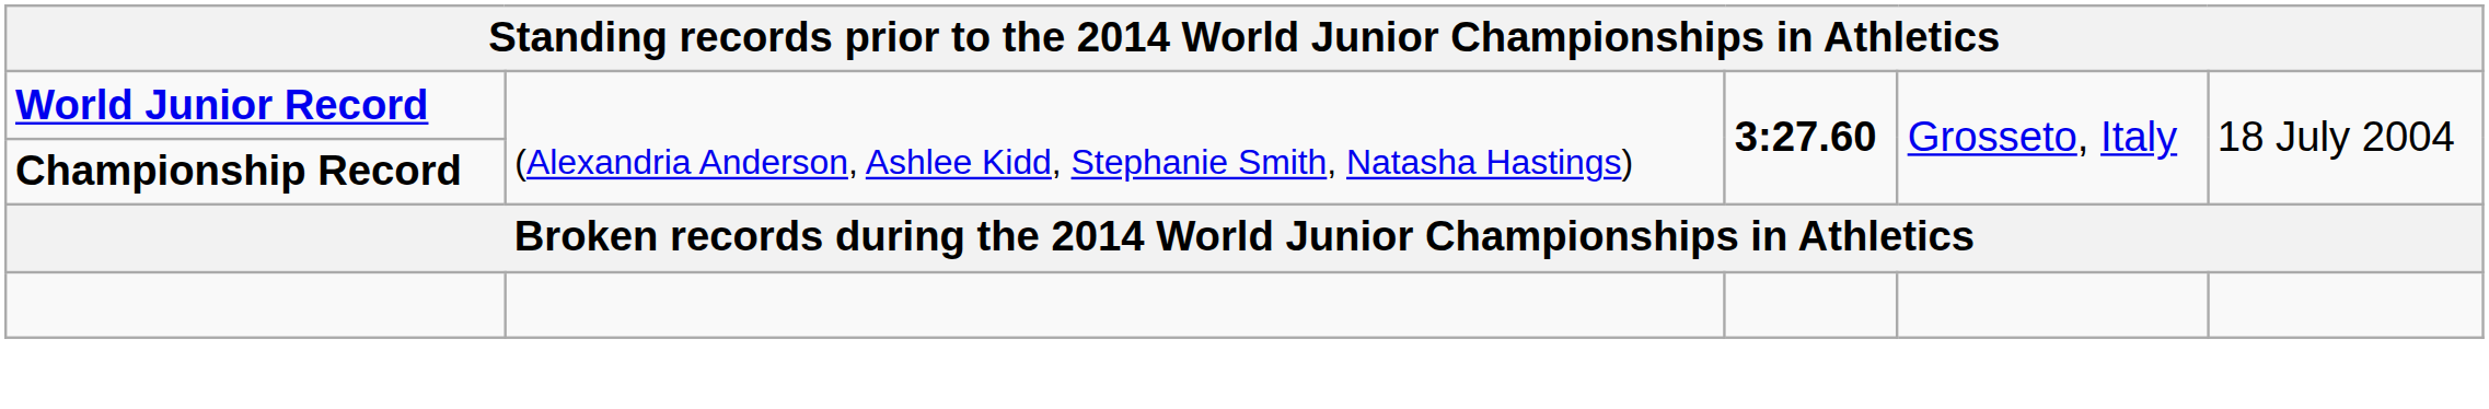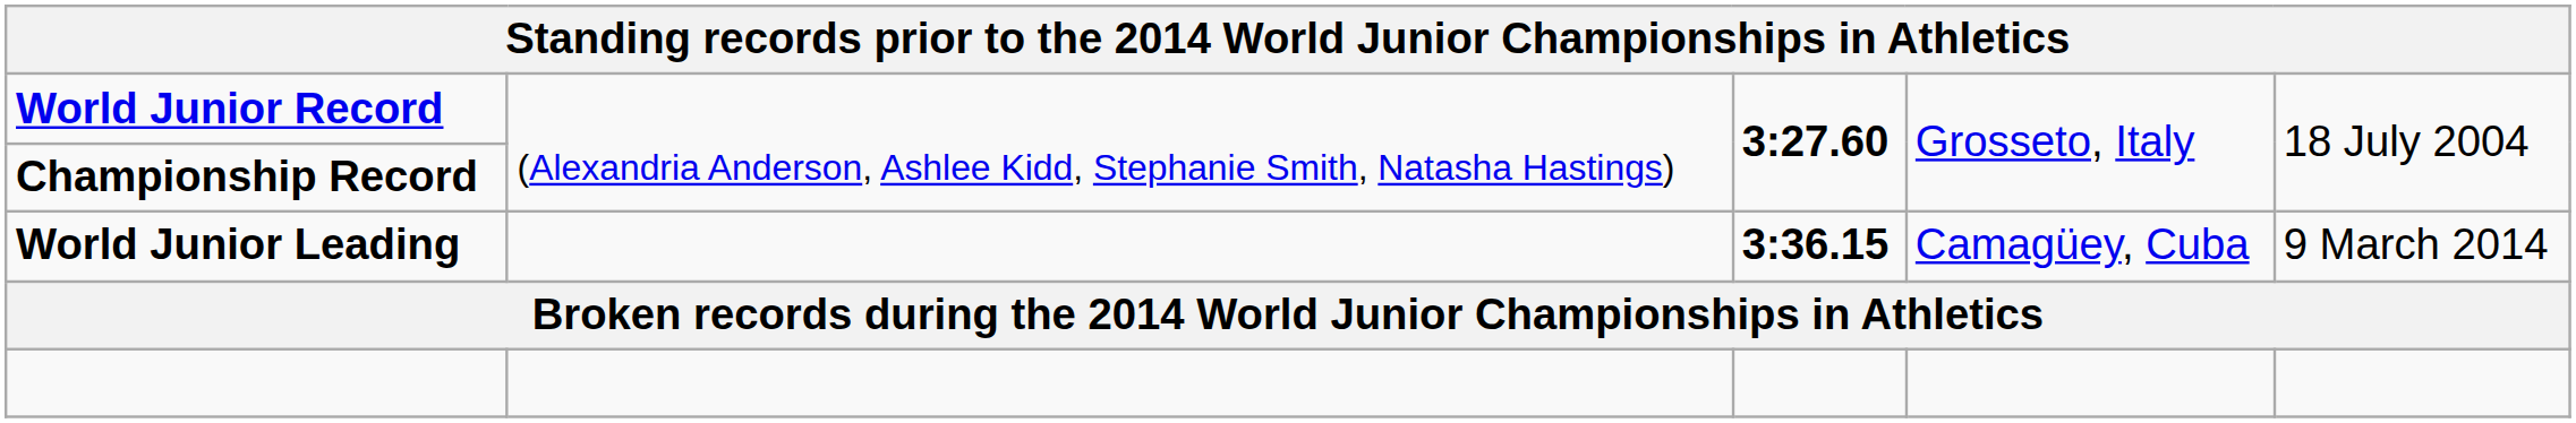 <table class="wikitable" width=75%>
 <tr>
 <th colspan="5">Standing records prior to the 2014 World Junior Championships in Athletics</th>
 </tr>
 <tr>
 <td><strong><a href='#'>World Junior Record</a></strong></td>
 <td rowspan=2><br><small>(<a href='#'>Alexandria Anderson</a>, <a href='#'>Ashlee Kidd</a>, <a href='#'>Stephanie Smith</a>, <a href='#'>Natasha Hastings</a>)</small></td>
 <td rowspan=2><strong>3:27.60</strong></td>
 <td rowspan=2><a href='#'>Grosseto</a>, <a href='#'>Italy</a></td>
 <td rowspan=2>18 July 2004</td>
 </tr>
 <tr>
 <td><strong>Championship Record</strong></td>
 </tr>
 <tr>
+<td><strong>World Junior Leading</strong></td>
+<td></td>
+<td><strong>3:36.15</strong></td>
+<td><a href='#'>Camagüey</a>, <a href='#'>Cuba</a></td>
+<td>9 March 2014</td>
+</tr>
+<tr>
 <th colspan="5">Broken records during the 2014 World Junior Championships in Athletics</th>
 </tr>
 <tr>
 <td> </td>
 <td></td>
 <td></td>
 <td></td>
 <td></td>
 </tr>
 </table>
